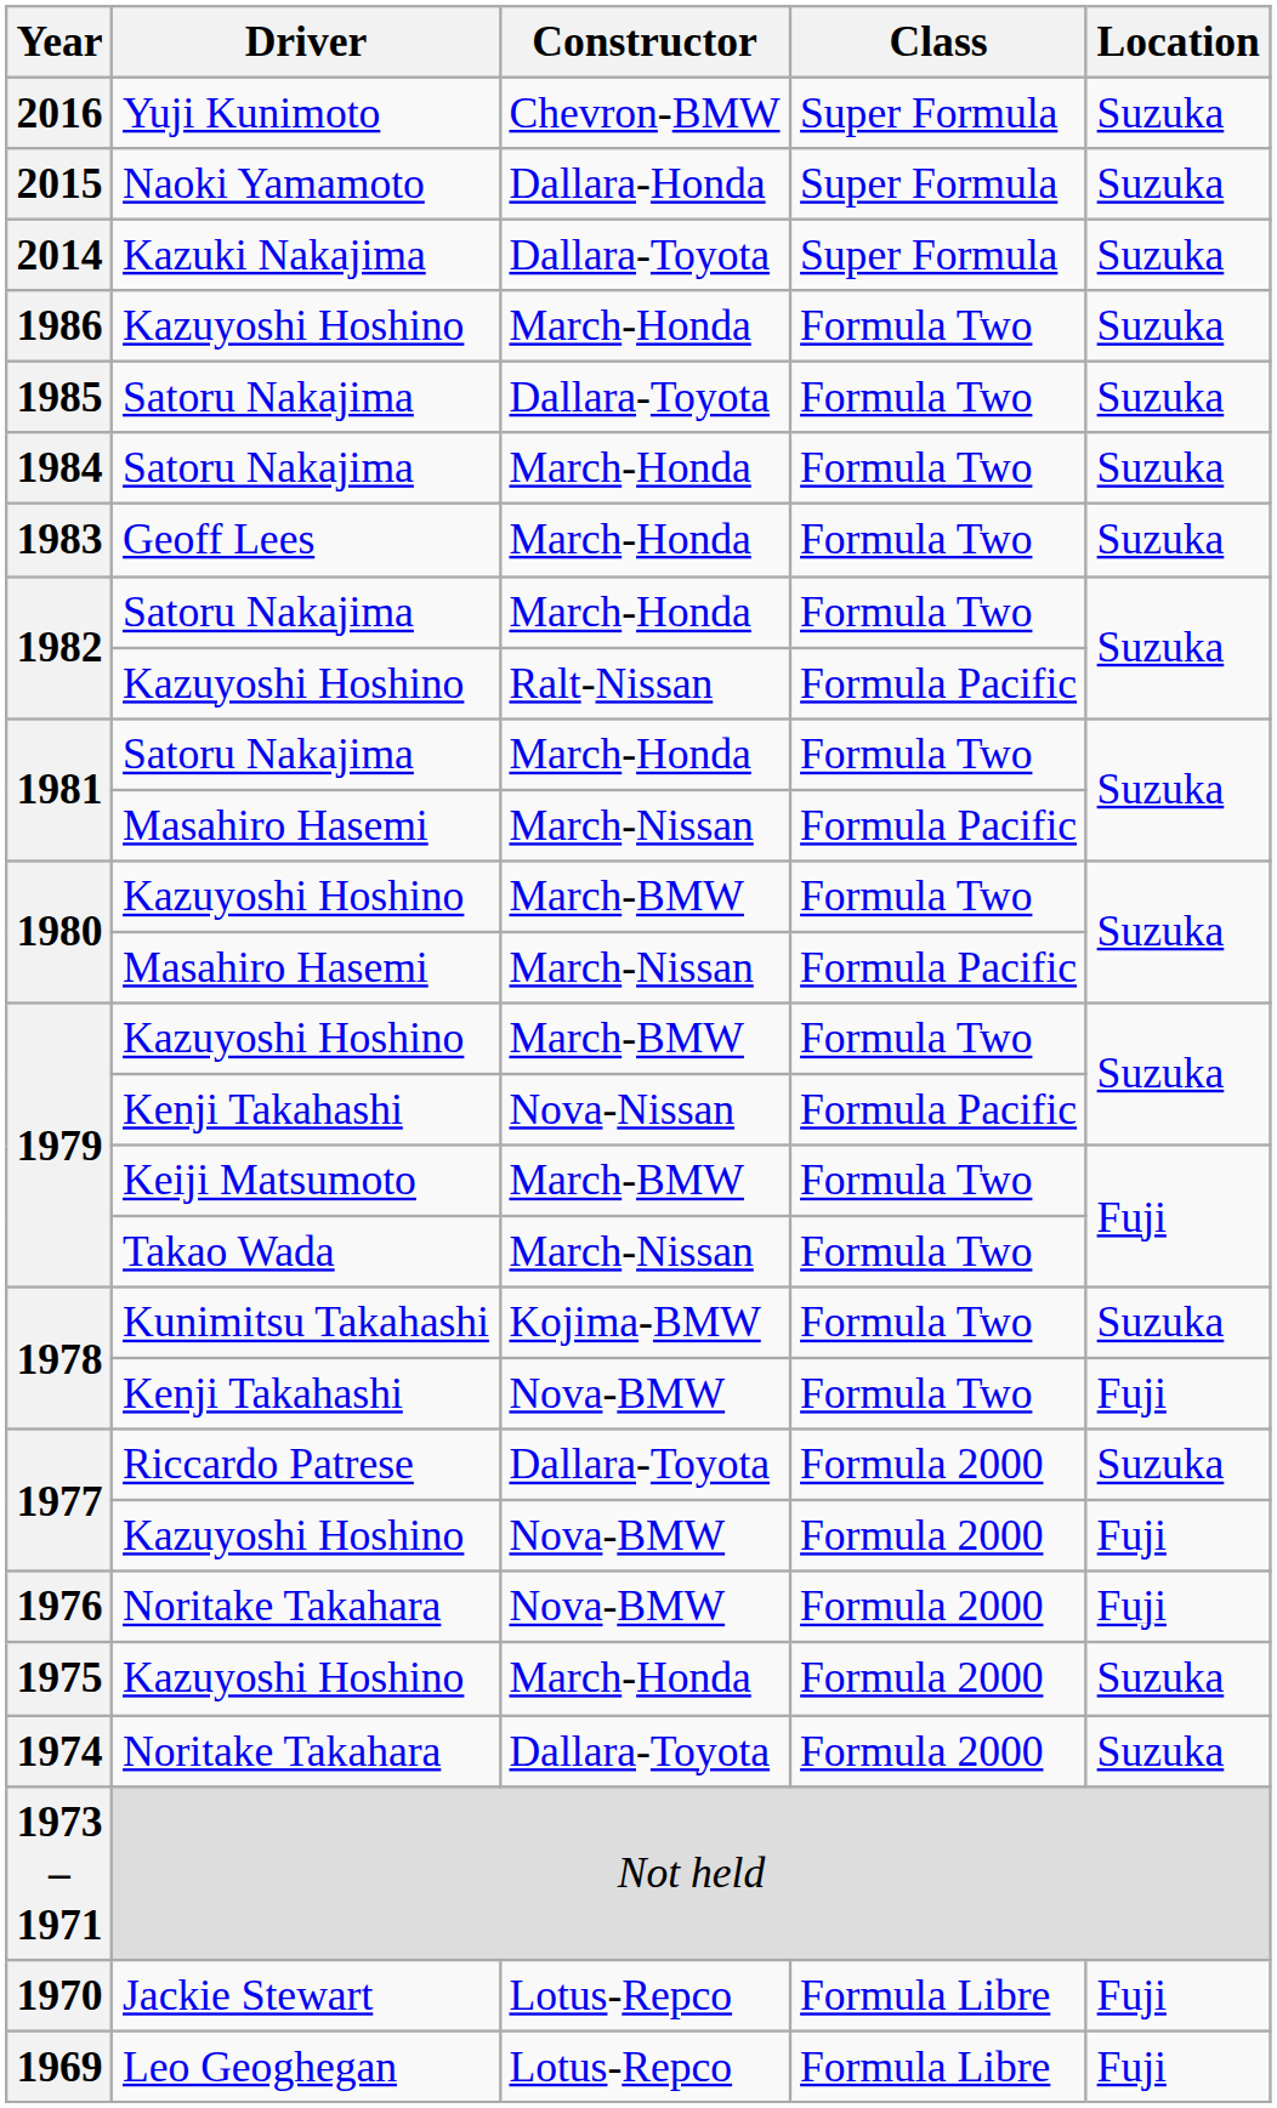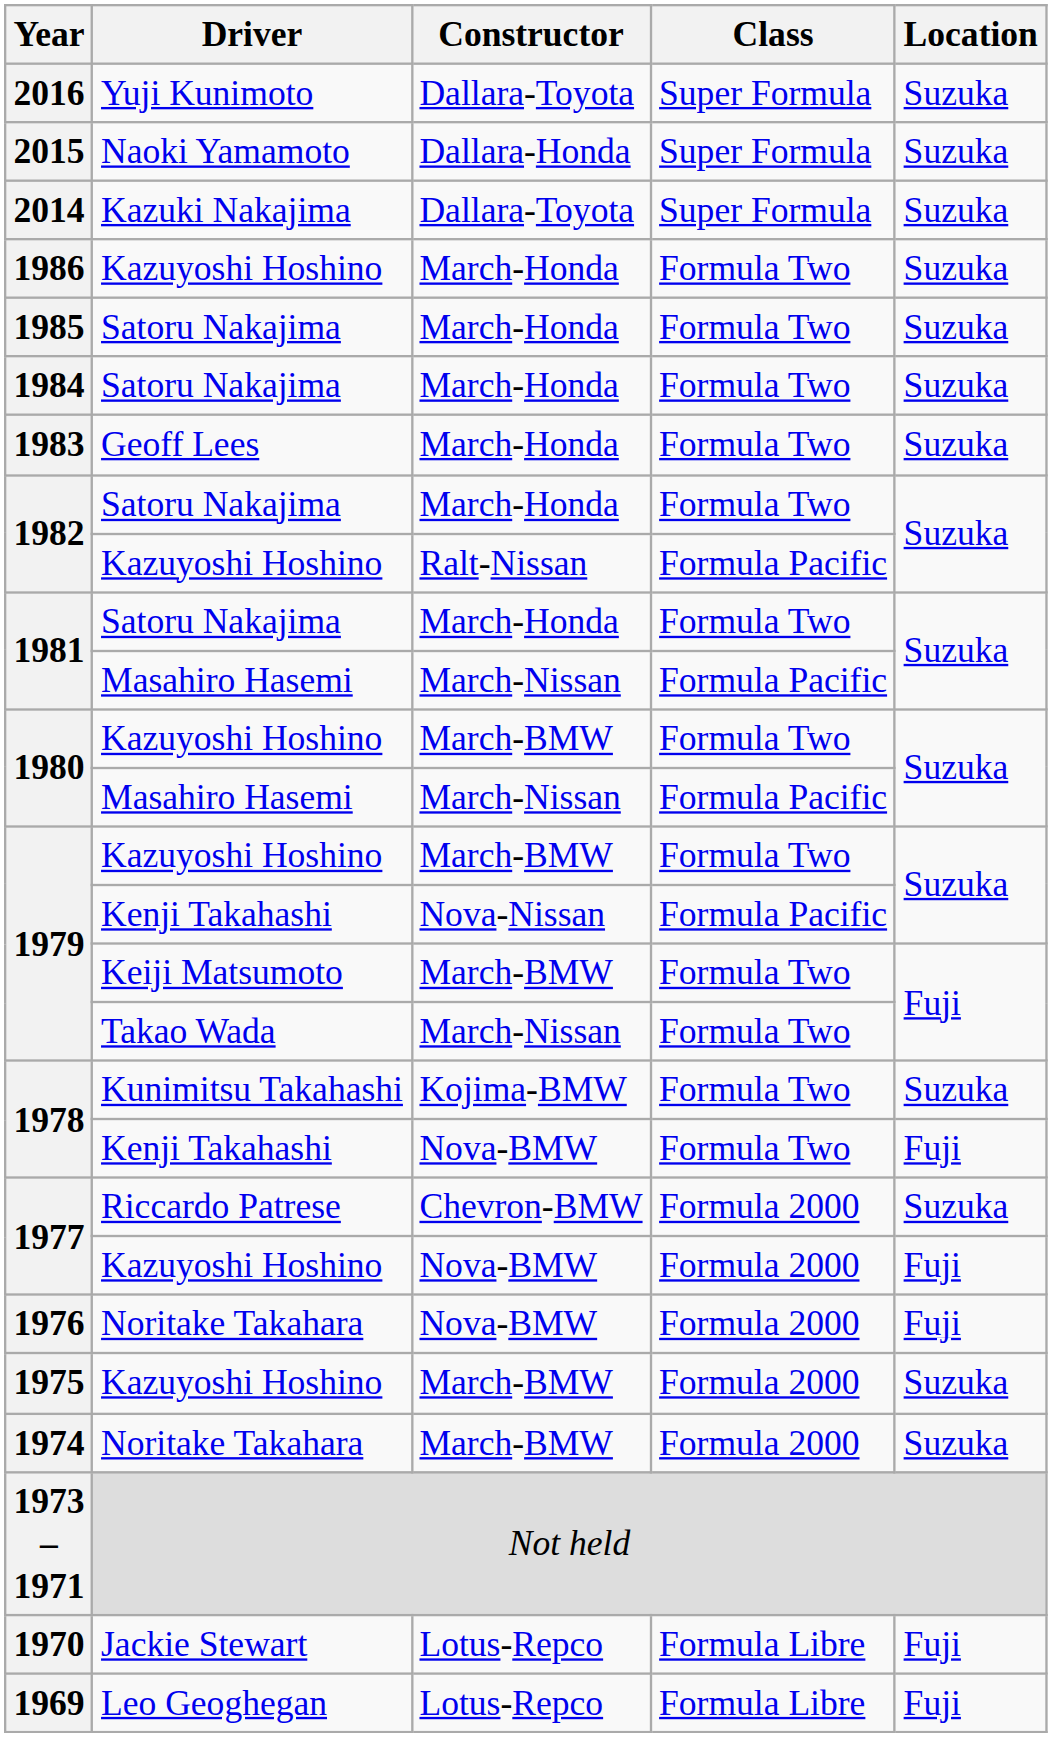 <table class="wikitable" style="font-size: 95%;">
 <tr>
 <th>Year</th>
 <th>Driver</th>
 <th>Constructor</th>
 <th>Class</th>
 <th>Location</th>
 </tr>
 <tr>
 <th>2016</th>
 <td> <a href='#'>Yuji Kunimoto</a></td>
-<td><a href='#'>Chevron</a>-<a href='#'>BMW</a></td>
+<td><a href='#'>Dallara</a>-<a href='#'>Toyota</a></td>
 <td><a href='#'>Super Formula</a></td>
 <td><a href='#'>Suzuka</a></td>
 </tr>
 <tr>
 <th>2015</th>
 <td> <a href='#'>Naoki Yamamoto</a></td>
 <td><a href='#'>Dallara</a>-<a href='#'>Honda</a></td>
 <td><a href='#'>Super Formula</a></td>
 <td><a href='#'>Suzuka</a></td>
 </tr>
 <tr>
 <th>2014</th>
 <td> <a href='#'>Kazuki Nakajima</a></td>
 <td><a href='#'>Dallara</a>-<a href='#'>Toyota</a></td>
 <td><a href='#'>Super Formula</a></td>
 <td><a href='#'>Suzuka</a></td>
 </tr>
 <tr>
 <th>1986</th>
 <td> <a href='#'>Kazuyoshi Hoshino</a></td>
 <td><a href='#'>March</a>-<a href='#'>Honda</a></td>
 <td><a href='#'>Formula Two</a></td>
 <td><a href='#'>Suzuka</a></td>
 </tr>
 <tr>
 <th>1985</th>
 <td> <a href='#'>Satoru Nakajima</a></td>
-<td><a href='#'>Dallara</a>-<a href='#'>Toyota</a></td>
+<td><a href='#'>March</a>-<a href='#'>Honda</a></td>
 <td><a href='#'>Formula Two</a></td>
 <td><a href='#'>Suzuka</a></td>
 </tr>
 <tr>
 <th>1984</th>
 <td> <a href='#'>Satoru Nakajima</a></td>
 <td><a href='#'>March</a>-<a href='#'>Honda</a></td>
 <td><a href='#'>Formula Two</a></td>
 <td><a href='#'>Suzuka</a></td>
 </tr>
 <tr>
 <th>1983</th>
 <td> <a href='#'>Geoff Lees</a></td>
 <td><a href='#'>March</a>-<a href='#'>Honda</a></td>
 <td><a href='#'>Formula Two</a></td>
 <td><a href='#'>Suzuka</a></td>
 </tr>
 <tr>
 <th rowspan="2">1982<br></th>
 <td> <a href='#'>Satoru Nakajima</a></td>
 <td><a href='#'>March</a>-<a href='#'>Honda</a></td>
 <td><a href='#'>Formula Two</a></td>
 <td rowspan="2"><a href='#'>Suzuka</a></td>
 </tr>
 <tr>
 <td> <a href='#'>Kazuyoshi Hoshino</a></td>
 <td><a href='#'>Ralt</a>-<a href='#'>Nissan</a></td>
 <td><a href='#'>Formula Pacific</a></td>
 </tr>
 <tr>
 <th rowspan="2">1981<br></th>
 <td> <a href='#'>Satoru Nakajima</a></td>
 <td><a href='#'>March</a>-<a href='#'>Honda</a></td>
 <td><a href='#'>Formula Two</a></td>
 <td rowspan="2"><a href='#'>Suzuka</a></td>
 </tr>
 <tr>
 <td> <a href='#'>Masahiro Hasemi</a></td>
 <td><a href='#'>March</a>-<a href='#'>Nissan</a></td>
 <td><a href='#'>Formula Pacific</a></td>
 </tr>
 <tr>
 <th rowspan="2">1980<br></th>
 <td> <a href='#'>Kazuyoshi Hoshino</a></td>
 <td><a href='#'>March</a>-<a href='#'>BMW</a></td>
 <td><a href='#'>Formula Two</a></td>
 <td rowspan="2"><a href='#'>Suzuka</a></td>
 </tr>
 <tr>
 <td> <a href='#'>Masahiro Hasemi</a></td>
 <td><a href='#'>March</a>-<a href='#'>Nissan</a></td>
 <td><a href='#'>Formula Pacific</a></td>
 </tr>
 <tr>
 <th rowspan="4">1979<br></th>
 <td> <a href='#'>Kazuyoshi Hoshino</a></td>
 <td><a href='#'>March</a>-<a href='#'>BMW</a></td>
 <td><a href='#'>Formula Two</a></td>
 <td rowspan="2"><a href='#'>Suzuka</a></td>
 </tr>
 <tr>
 <td> <a href='#'>Kenji Takahashi</a></td>
 <td><a href='#'>Nova</a>-<a href='#'>Nissan</a></td>
 <td><a href='#'>Formula Pacific</a></td>
 </tr>
 <tr>
 <td> <a href='#'>Keiji Matsumoto</a></td>
 <td><a href='#'>March</a>-<a href='#'>BMW</a></td>
 <td><a href='#'>Formula Two</a></td>
 <td rowspan="2"><a href='#'>Fuji</a></td>
 </tr>
 <tr>
 <td> <a href='#'>Takao Wada</a></td>
 <td><a href='#'>March</a>-<a href='#'>Nissan</a></td>
 <td><a href='#'>Formula Two</a></td>
 </tr>
 <tr>
 <th rowspan="2">1978<br></th>
 <td> <a href='#'>Kunimitsu Takahashi</a></td>
 <td><a href='#'>Kojima</a>-<a href='#'>BMW</a></td>
 <td><a href='#'>Formula Two</a></td>
 <td><a href='#'>Suzuka</a></td>
 </tr>
 <tr>
 <td> <a href='#'>Kenji Takahashi</a></td>
 <td><a href='#'>Nova</a>-<a href='#'>BMW</a></td>
 <td><a href='#'>Formula Two</a></td>
 <td><a href='#'>Fuji</a></td>
 </tr>
 <tr>
 <th rowspan="2">1977</th>
 <td> <a href='#'>Riccardo Patrese</a></td>
-<td><a href='#'>Dallara</a>-<a href='#'>Toyota</a></td>
+<td><a href='#'>Chevron</a>-<a href='#'>BMW</a></td>
 <td><a href='#'>Formula 2000</a></td>
 <td><a href='#'>Suzuka</a></td>
 </tr>
 <tr>
 <td> <a href='#'>Kazuyoshi Hoshino</a></td>
 <td><a href='#'>Nova</a>-<a href='#'>BMW</a></td>
 <td><a href='#'>Formula 2000</a></td>
 <td><a href='#'>Fuji</a></td>
 </tr>
 <tr>
 <th>1976</th>
 <td> <a href='#'>Noritake Takahara</a></td>
 <td><a href='#'>Nova</a>-<a href='#'>BMW</a></td>
 <td><a href='#'>Formula 2000</a></td>
 <td><a href='#'>Fuji</a></td>
 </tr>
 <tr>
 <th>1975</th>
 <td> <a href='#'>Kazuyoshi Hoshino</a></td>
-<td><a href='#'>March</a>-<a href='#'>Honda</a></td>
+<td><a href='#'>March</a>-<a href='#'>BMW</a></td>
 <td><a href='#'>Formula 2000</a></td>
 <td><a href='#'>Suzuka</a></td>
 </tr>
 <tr>
 <th>1974</th>
 <td> <a href='#'>Noritake Takahara</a></td>
-<td><a href='#'>Dallara</a>-<a href='#'>Toyota</a></td>
+<td><a href='#'>March</a>-<a href='#'>BMW</a></td>
 <td><a href='#'>Formula 2000</a></td>
 <td><a href='#'>Suzuka</a></td>
 </tr>
 <tr style="background:#ddd;">
 <th>1973<br>–<br>1971</th>
 <td style="text-align:center;" colspan="4"><em>Not held</em></td>
 </tr>
 <tr>
 <th>1970</th>
 <td> <a href='#'>Jackie Stewart</a></td>
 <td><a href='#'>Lotus</a>-<a href='#'>Repco</a></td>
 <td><a href='#'>Formula Libre</a></td>
 <td><a href='#'>Fuji</a></td>
 </tr>
 <tr>
 <th>1969</th>
 <td> <a href='#'>Leo Geoghegan</a></td>
 <td><a href='#'>Lotus</a>-<a href='#'>Repco</a></td>
 <td><a href='#'>Formula Libre</a></td>
 <td><a href='#'>Fuji</a></td>
 </tr>
 </table>
